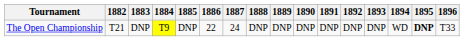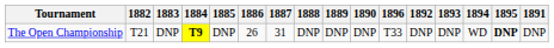 <table class="wikitable" style="font-size:95%;text-align:center;">
 <tr>
 <th>Tournament</th>
 <th>1882</th>
 <th>1883</th>
 <th>1884</th>
 <th>1885</th>
 <th>1886</th>
 <th>1887</th>
 <th>1888</th>
 <th>1889</th>
 <th>1890</th>
-<th>1891</th>
+<th>1896</th>
 <th>1892</th>
 <th>1893</th>
 <th>1894</th>
 <th>1895</th>
-<th>1896</th>
+<th>1891</th>
 </tr>
 <tr>
 <td align="left"><a href='#'>The Open Championship</a></td>
 <td>T21</td>
 <td>DNP</td>
-<td style="background:yellow;">T9</td>
+<td style="background:yellow;"><strong>T9</strong></td>
 <td>DNP</td>
-<td>22</td>
-<td>24</td>
+<td>26</td>
+<td>31</td>
 <td>DNP</td>
 <td>DNP</td>
 <td>DNP</td>
-<td>DNP</td>
+<td>T33</td>
 <td>DNP</td>
 <td>DNP</td>
 <td>WD</td>
 <td><strong>DNP</strong></td>
-<td>T33</td>
+<td>DNP</td>
 </tr>
 </table>
